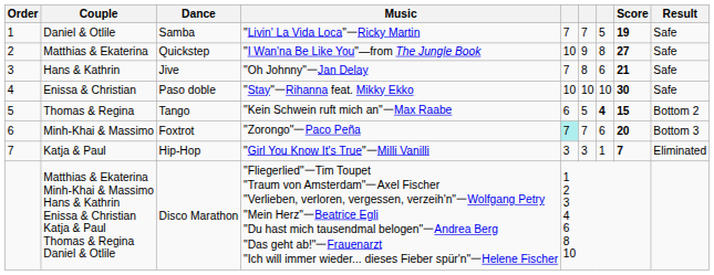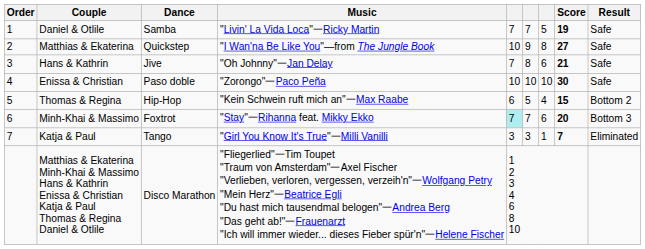 <table class="wikitable sortable unsortable center">
 <tr>
 <th>Order</th>
 <th>Couple</th>
 <th>Dance</th>
 <th>Music</th>
 <th><small></small></th>
 <th><small></small></th>
 <th><small></small></th>
 <th>Score</th>
 <th>Result</th>
 </tr>
 <tr>
 <td>1</td>
 <td>Daniel & Otlile</td>
 <td>Samba</td>
 <td>"<a href='#'>Livin' La Vida Loca</a>"一<a href='#'>Ricky Martin</a></td>
 <td>7</td>
 <td>7</td>
 <td>5</td>
 <td><strong>19</strong></td>
 <td>Safe</td>
 </tr>
 <tr>
 <td>2</td>
 <td>Matthias & Ekaterina</td>
 <td>Quickstep</td>
 <td>"<a href='#'>I Wan'na Be Like You</a>"—from <em><a href='#'>The Jungle Book</a></em></td>
 <td>10</td>
 <td>9</td>
 <td>8</td>
 <td><strong>27</strong></td>
 <td>Safe</td>
 </tr>
 <tr>
 <td>3</td>
 <td>Hans & Kathrin</td>
 <td>Jive</td>
 <td>"Oh Johnny"一<a href='#'>Jan Delay</a></td>
 <td>7</td>
 <td>8</td>
 <td>6</td>
 <td><strong>21</strong></td>
 <td>Safe</td>
 </tr>
 <tr>
 <td>4</td>
 <td>Enissa & Christian</td>
 <td>Paso doble</td>
-<td>"<a href='#'>Stay</a>"一<a href='#'>Rihanna</a> feat. <a href='#'>Mikky Ekko</a></td>
+<td>"Zorongo"一<a href='#'>Paco Peña</a></td>
 <td>10</td>
 <td>10</td>
 <td>10</td>
 <td><strong>30</strong></td>
 <td>Safe</td>
 </tr>
 <tr>
 <td>5</td>
 <td>Thomas & Regina</td>
-<td>Tango</td>
+<td>Hip-Hop</td>
 <td>"Kein Schwein ruft mich an"一<a href='#'>Max Raabe</a></td>
 <td>6</td>
 <td>5</td>
-<td><strong>4</strong></td>
+<td>4</td>
 <td><strong>15</strong></td>
 <td>Bottom 2</td>
 </tr>
 <tr>
 <td>6</td>
 <td>Minh-Khai & Massimo</td>
 <td>Foxtrot</td>
-<td>"Zorongo"一<a href='#'>Paco Peña</a></td>
+<td>"<a href='#'>Stay</a>"一<a href='#'>Rihanna</a> feat. <a href='#'>Mikky Ekko</a></td>
 <td style="background: paleturquoise;">7</td>
 <td>7</td>
 <td>6</td>
 <td><strong>20</strong></td>
 <td>Bottom 3</td>
 </tr>
 <tr>
 <td>7</td>
 <td>Katja & Paul</td>
-<td>Hip-Hop</td>
+<td>Tango</td>
 <td>"<a href='#'>Girl You Know It's True</a>"一<a href='#'>Milli Vanilli</a></td>
 <td>3</td>
 <td>3</td>
 <td>1</td>
 <td><strong>7</strong></td>
 <td>Eliminated</td>
 </tr>
 <tr>
 <td></td>
 <td>Matthias & Ekaterina<br>Minh-Khai & Massimo<br>Hans & Kathrin<br>Enissa & Christian<br>Katja & Paul<br>Thomas & Regina<br>Daniel & Otlile</td>
 <td>Disco Marathon</td>
 <td>"Fliegerlied"一Tim Toupet<br>"Traum von Amsterdam"一Axel Fischer<br>"Verlieben, verloren, vergessen, verzeih'n"一<a href='#'>Wolfgang Petry</a><br>"Mein Herz"一<a href='#'>Beatrice Egli</a><br>"Du hast mich tausendmal belogen"一<a href='#'>Andrea Berg</a><br>"Das geht ab!"一<a href='#'>Frauenarzt</a><br>"Ich will immer wieder... dieses Fieber spür'n"一<a href='#'>Helene Fischer</a></td>
 <td colspan=4>1<br>2<br>3<br>4<br>6<br>8<br>10</td>
 <td></td>
 </tr>
 </table>
